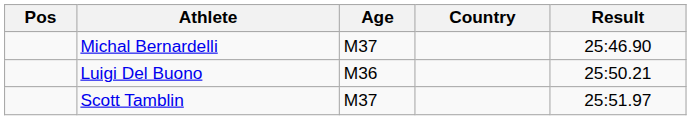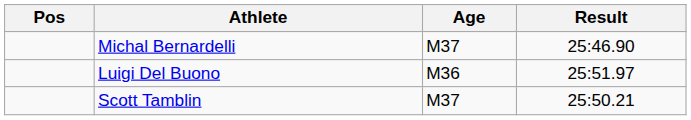 <table class="wikitable"  style="text-align:center; width:50%;">
 <tr>
 <th>Pos</th>
 <th>Athlete</th>
 <th>Age</th>
-<th>Country</th>
 <th>Result</th>
 </tr>
 <tr>
 <td align=center></td>
 <td align=left><a href='#'>Michal Bernardelli</a></td>
 <td align=left>M37</td>
-<td align=left></td>
 <td>25:46.90</td>
 </tr>
 <tr>
 <td align=center></td>
 <td align=left><a href='#'>Luigi Del Buono</a></td>
 <td align=left>M36</td>
-<td align=left></td>
-<td>25:50.21</td>
+<td>25:51.97</td>
 </tr>
 <tr>
 <td align=center></td>
 <td align=left><a href='#'>Scott Tamblin</a></td>
 <td align=left>M37</td>
-<td align=left></td>
-<td>25:51.97</td>
+<td>25:50.21</td>
 </tr>
 </table>
